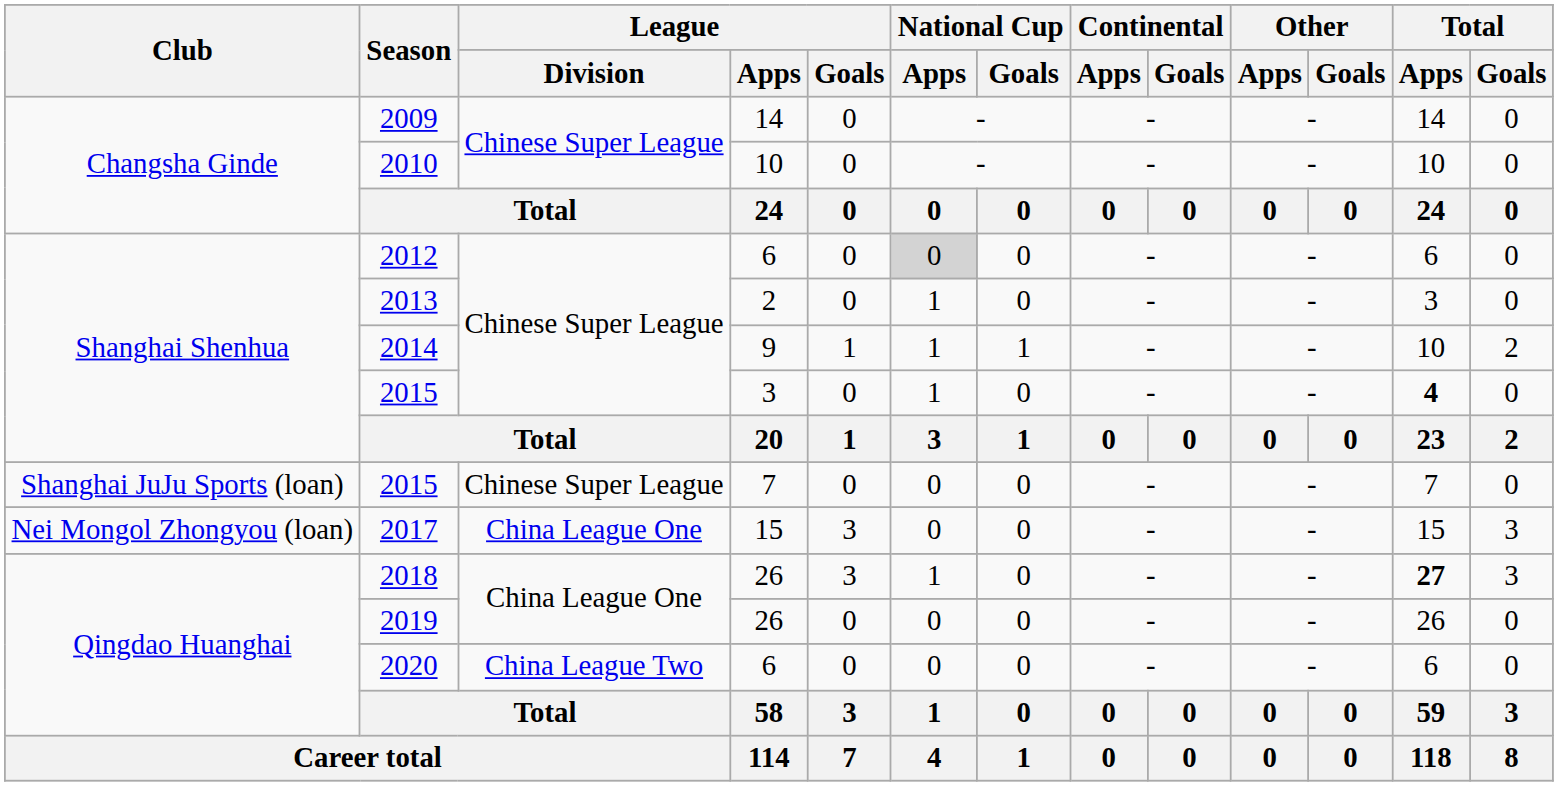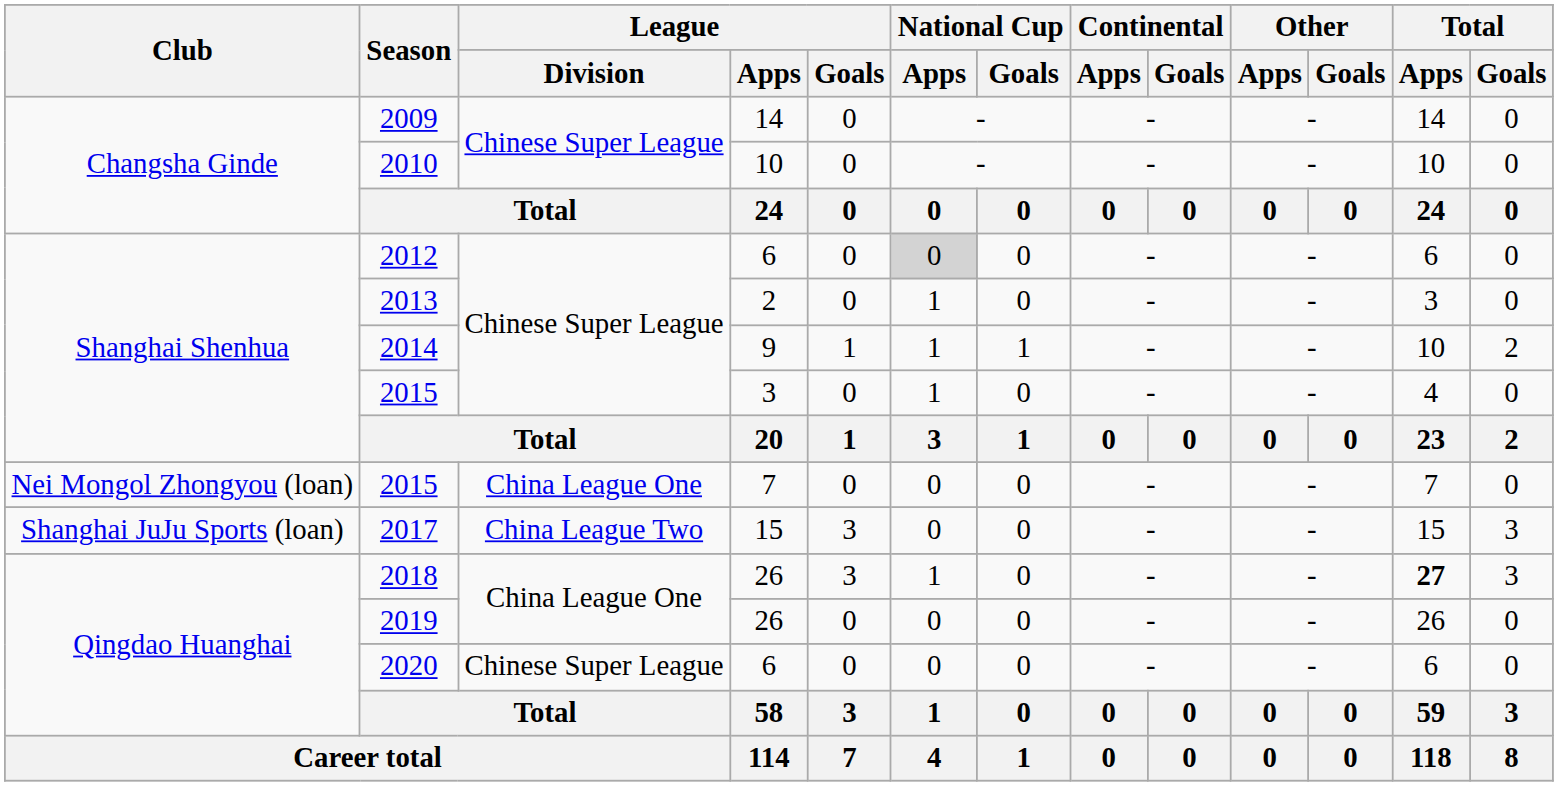 <table class="wikitable" style="text-align: center">
 <tr>
 <th rowspan="2">Club</th>
 <th rowspan="2">Season</th>
 <th colspan="3">League</th>
 <th colspan="2">National Cup</th>
 <th colspan="2">Continental</th>
 <th colspan="2">Other</th>
 <th colspan="2">Total</th>
 </tr>
 <tr>
 <th>Division</th>
 <th>Apps</th>
 <th>Goals</th>
 <th>Apps</th>
 <th>Goals</th>
 <th>Apps</th>
 <th>Goals</th>
 <th>Apps</th>
 <th>Goals</th>
 <th>Apps</th>
 <th>Goals</th>
 </tr>
 <tr>
 <td rowspan="3"><a href='#'>Changsha Ginde</a></td>
 <td><a href='#'>2009</a></td>
 <td rowspan="2"><a href='#'>Chinese Super League</a></td>
 <td>14</td>
 <td>0</td>
 <td colspan="2">-</td>
 <td colspan="2">-</td>
 <td colspan="2">-</td>
 <td>14</td>
 <td>0</td>
 </tr>
 <tr>
 <td><a href='#'>2010</a></td>
 <td>10</td>
 <td>0</td>
 <td colspan="2">-</td>
 <td colspan="2">-</td>
 <td colspan="2">-</td>
 <td>10</td>
 <td>0</td>
 </tr>
 <tr>
 <th colspan=2>Total</th>
 <th>24</th>
 <th>0</th>
 <th>0</th>
 <th>0</th>
 <th>0</th>
 <th>0</th>
 <th>0</th>
 <th>0</th>
 <th>24</th>
 <th>0</th>
 </tr>
 <tr>
 <td rowspan="5"><a href='#'>Shanghai Shenhua</a></td>
 <td><a href='#'>2012</a></td>
 <td rowspan=4>Chinese Super League</td>
 <td>6</td>
 <td>0</td>
 <td style="background: lightgrey;">0</td>
 <td>0</td>
 <td colspan="2">-</td>
 <td colspan="2">-</td>
 <td>6</td>
 <td>0</td>
 </tr>
 <tr>
 <td><a href='#'>2013</a></td>
 <td>2</td>
 <td>0</td>
 <td>1</td>
 <td>0</td>
 <td colspan="2">-</td>
 <td colspan="2">-</td>
 <td>3</td>
 <td>0</td>
 </tr>
 <tr>
 <td><a href='#'>2014</a></td>
 <td>9</td>
 <td>1</td>
 <td>1</td>
 <td>1</td>
 <td colspan="2">-</td>
 <td colspan="2">-</td>
 <td>10</td>
 <td>2</td>
 </tr>
 <tr>
 <td><a href='#'>2015</a></td>
 <td>3</td>
 <td>0</td>
 <td>1</td>
 <td>0</td>
 <td colspan="2">-</td>
 <td colspan="2">-</td>
-<td><strong>4</strong></td>
+<td>4</td>
 <td>0</td>
 </tr>
 <tr>
 <th colspan=2>Total</th>
 <th>20</th>
 <th>1</th>
 <th>3</th>
 <th>1</th>
 <th>0</th>
 <th>0</th>
 <th>0</th>
 <th>0</th>
 <th>23</th>
 <th>2</th>
 </tr>
 <tr>
-<td><a href='#'>Shanghai JuJu Sports</a> (loan)</td>
+<td><a href='#'>Nei Mongol Zhongyou</a> (loan)</td>
 <td><a href='#'>2015</a></td>
-<td>Chinese Super League</td>
+<td><a href='#'>China League One</a></td>
 <td>7</td>
 <td>0</td>
 <td>0</td>
 <td>0</td>
 <td colspan="2">-</td>
 <td colspan="2">-</td>
 <td>7</td>
 <td>0</td>
 </tr>
 <tr>
-<td><a href='#'>Nei Mongol Zhongyou</a> (loan)</td>
+<td><a href='#'>Shanghai JuJu Sports</a> (loan)</td>
 <td><a href='#'>2017</a></td>
-<td><a href='#'>China League One</a></td>
+<td><a href='#'>China League Two</a></td>
 <td>15</td>
 <td>3</td>
 <td>0</td>
 <td>0</td>
 <td colspan="2">-</td>
 <td colspan="2">-</td>
 <td>15</td>
 <td>3</td>
 </tr>
 <tr>
 <td rowspan=4><a href='#'>Qingdao Huanghai</a></td>
 <td><a href='#'>2018</a></td>
 <td rowspan="2">China League One</td>
 <td>26</td>
 <td>3</td>
 <td>1</td>
 <td>0</td>
 <td colspan="2">-</td>
 <td colspan="2">-</td>
 <td><strong>27</strong></td>
 <td>3</td>
 </tr>
 <tr>
 <td><a href='#'>2019</a></td>
 <td>26</td>
 <td>0</td>
 <td>0</td>
 <td>0</td>
 <td colspan="2">-</td>
 <td colspan="2">-</td>
 <td>26</td>
 <td>0</td>
 </tr>
 <tr>
 <td><a href='#'>2020</a></td>
-<td><a href='#'>China League Two</a></td>
+<td>Chinese Super League</td>
 <td>6</td>
 <td>0</td>
 <td>0</td>
 <td>0</td>
 <td colspan="2">-</td>
 <td colspan="2">-</td>
 <td>6</td>
 <td>0</td>
 </tr>
 <tr>
 <th colspan=2>Total</th>
 <th>58</th>
 <th>3</th>
 <th>1</th>
 <th>0</th>
 <th>0</th>
 <th>0</th>
 <th>0</th>
 <th>0</th>
 <th>59</th>
 <th>3</th>
 </tr>
 <tr>
 <th colspan=3>Career total</th>
 <th>114</th>
 <th>7</th>
 <th>4</th>
 <th>1</th>
 <th>0</th>
 <th>0</th>
 <th>0</th>
 <th>0</th>
 <th>118</th>
 <th>8</th>
 </tr>
 </table>
